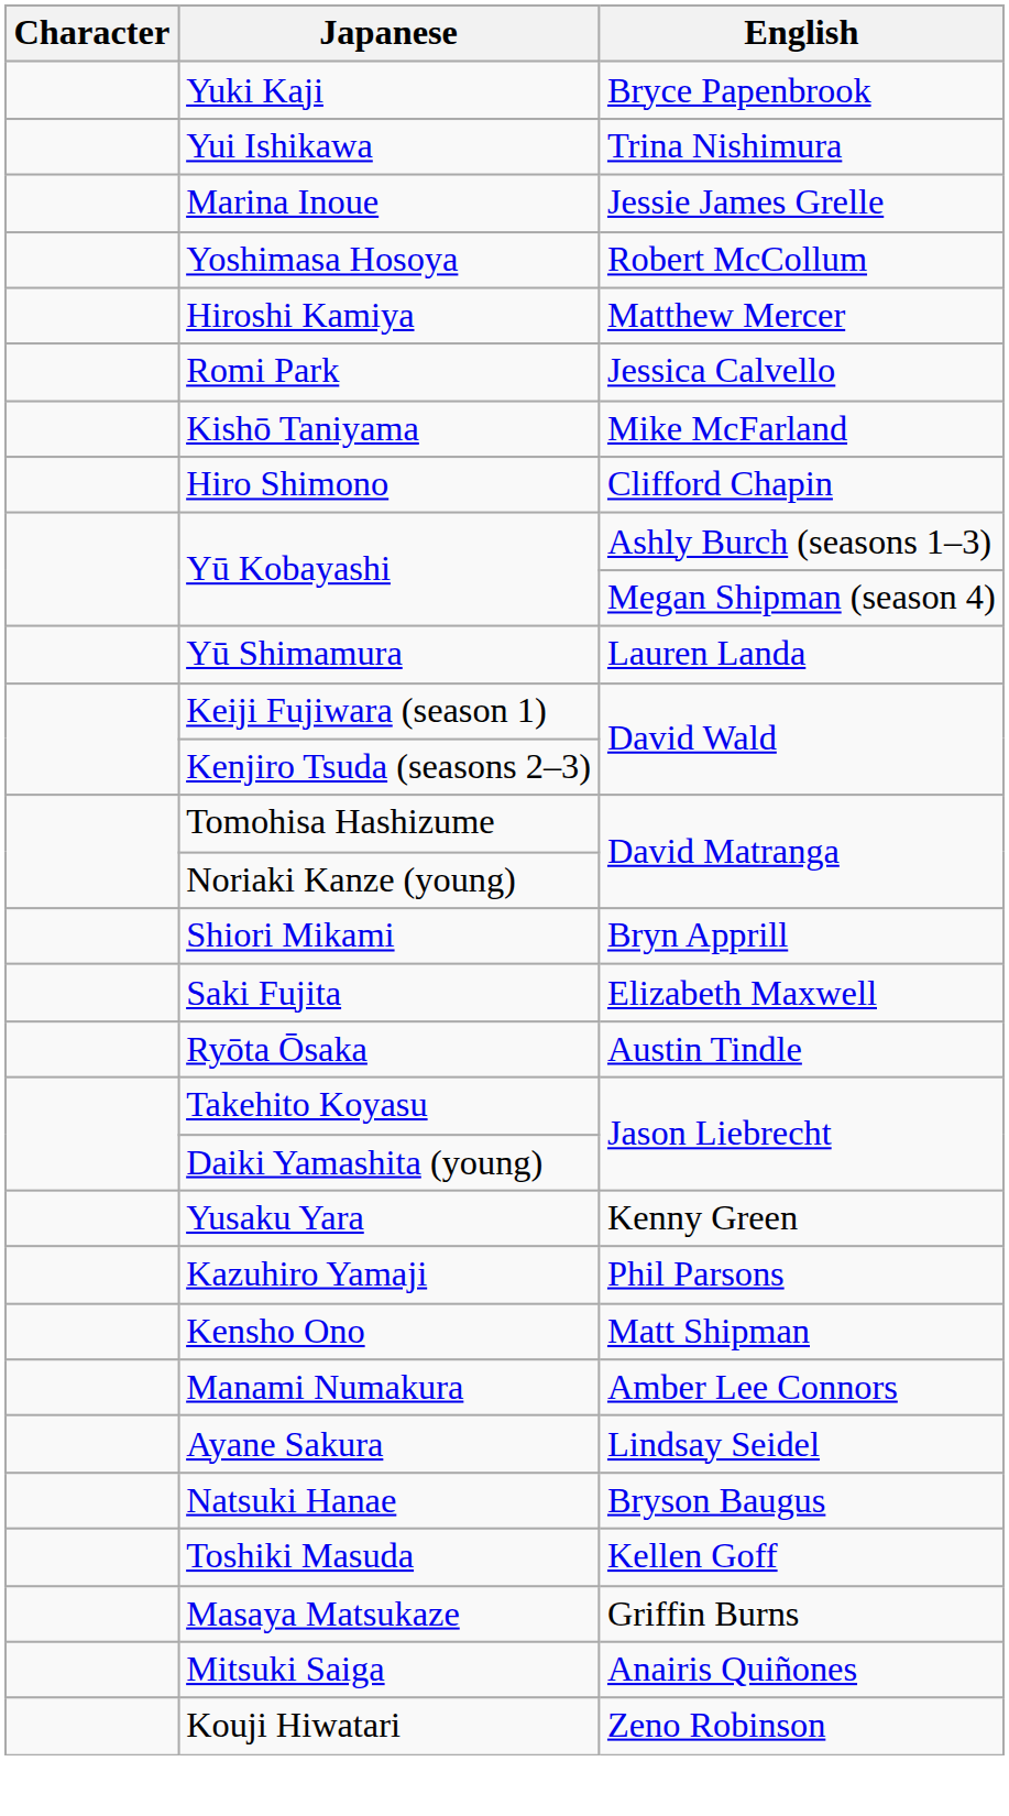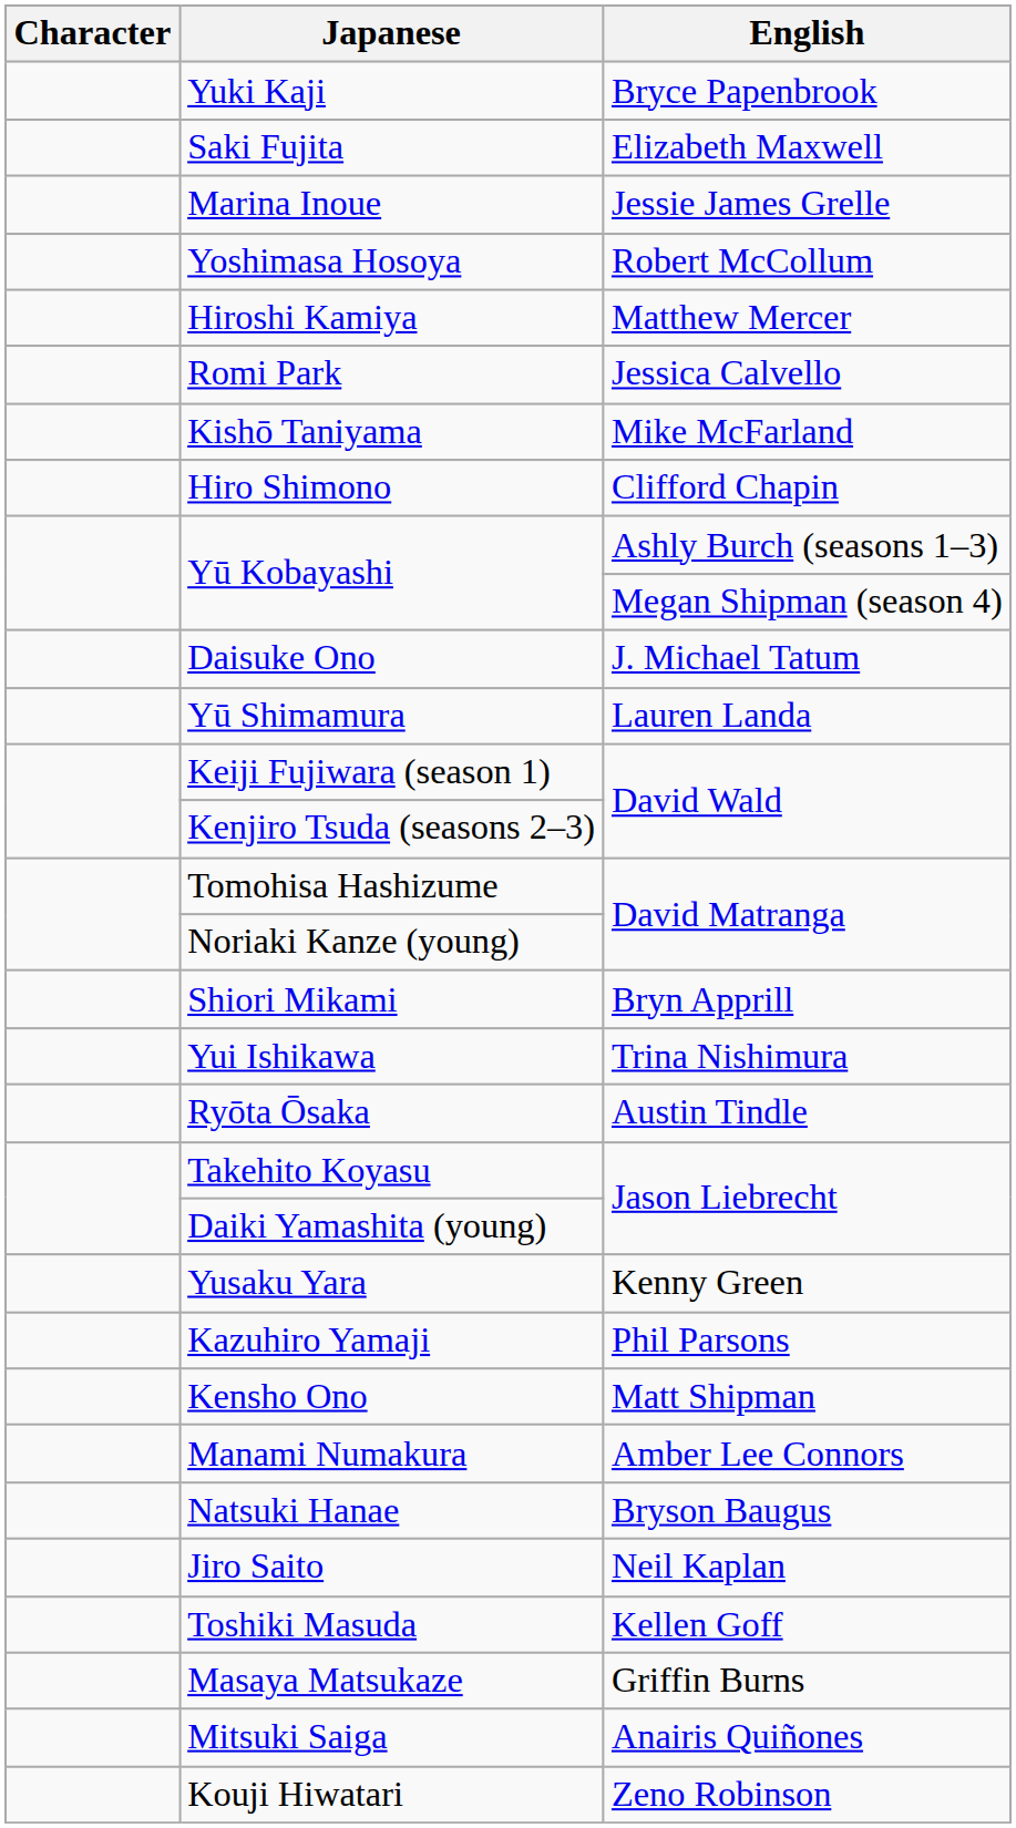 <table class="wikitable">
 <tr>
 <th>Character</th>
 <th>Japanese</th>
 <th>English</th>
 </tr>
 <tr>
 <td></td>
 <td><a href='#'>Yuki Kaji</a></td>
 <td><a href='#'>Bryce Papenbrook</a></td>
 </tr>
 <tr>
 <td></td>
-<td><a href='#'>Yui Ishikawa</a></td>
-<td><a href='#'>Trina Nishimura</a></td>
+<td><a href='#'>Saki Fujita</a></td>
+<td><a href='#'>Elizabeth Maxwell</a></td>
 </tr>
 <tr>
 <td></td>
 <td><a href='#'>Marina Inoue</a></td>
 <td><a href='#'>Jessie James Grelle</a></td>
 </tr>
 <tr>
 <td></td>
 <td><a href='#'>Yoshimasa Hosoya</a></td>
 <td><a href='#'>Robert McCollum</a></td>
 </tr>
 <tr>
 <td></td>
 <td><a href='#'>Hiroshi Kamiya</a></td>
 <td><a href='#'>Matthew Mercer</a></td>
 </tr>
 <tr>
 <td></td>
 <td><a href='#'>Romi Park</a></td>
 <td><a href='#'>Jessica Calvello</a></td>
 </tr>
 <tr>
 <td></td>
 <td><a href='#'>Kishō Taniyama</a></td>
 <td><a href='#'>Mike McFarland</a></td>
 </tr>
 <tr>
 <td></td>
 <td><a href='#'>Hiro Shimono</a></td>
 <td><a href='#'>Clifford Chapin</a></td>
 </tr>
 <tr>
 <td rowspan="2"></td>
 <td rowspan="2"><a href='#'>Yū Kobayashi</a></td>
 <td><a href='#'>Ashly Burch</a> (seasons 1–3)</td>
 </tr>
 <tr>
 <td><a href='#'>Megan Shipman</a> (season 4)</td>
 </tr>
 <tr>
 <td></td>
+<td><a href='#'>Daisuke Ono</a></td>
+<td><a href='#'>J. Michael Tatum</a></td>
+</tr>
+<tr>
+<td></td>
 <td><a href='#'>Yū Shimamura</a></td>
 <td><a href='#'>Lauren Landa</a></td>
 </tr>
 <tr>
 <td rowspan="2"></td>
 <td><a href='#'>Keiji Fujiwara</a> (season 1)</td>
 <td rowspan="2"><a href='#'>David Wald</a></td>
 </tr>
 <tr>
 <td><a href='#'>Kenjiro Tsuda</a> (seasons 2–3)</td>
 </tr>
 <tr>
 <td rowspan="2"></td>
 <td>Tomohisa Hashizume</td>
 <td rowspan="2"><a href='#'>David Matranga</a></td>
 </tr>
 <tr>
 <td>Noriaki Kanze (young)</td>
 </tr>
 <tr>
 <td></td>
 <td><a href='#'>Shiori Mikami</a></td>
 <td><a href='#'>Bryn Apprill</a></td>
 </tr>
 <tr>
 <td></td>
-<td><a href='#'>Saki Fujita</a></td>
-<td><a href='#'>Elizabeth Maxwell</a></td>
+<td><a href='#'>Yui Ishikawa</a></td>
+<td><a href='#'>Trina Nishimura</a></td>
 </tr>
 <tr>
 <td></td>
 <td><a href='#'>Ryōta Ōsaka</a></td>
 <td><a href='#'>Austin Tindle</a></td>
 </tr>
 <tr>
 <td rowspan="2"></td>
 <td><a href='#'>Takehito Koyasu</a></td>
 <td rowspan="2"><a href='#'>Jason Liebrecht</a></td>
 </tr>
 <tr>
 <td><a href='#'>Daiki Yamashita</a> (young)</td>
 </tr>
 <tr>
 <td></td>
 <td><a href='#'>Yusaku Yara</a></td>
 <td>Kenny Green</td>
 </tr>
 <tr>
 <td></td>
 <td><a href='#'>Kazuhiro Yamaji</a></td>
 <td><a href='#'>Phil Parsons</a></td>
 </tr>
 <tr>
 <td></td>
 <td><a href='#'>Kensho Ono</a></td>
 <td><a href='#'>Matt Shipman</a></td>
 </tr>
 <tr>
 <td></td>
 <td><a href='#'>Manami Numakura</a></td>
 <td><a href='#'>Amber Lee Connors</a></td>
 </tr>
 <tr>
 <td></td>
-<td><a href='#'>Ayane Sakura</a></td>
-<td><a href='#'>Lindsay Seidel</a></td>
+<td><a href='#'>Natsuki Hanae</a></td>
+<td><a href='#'>Bryson Baugus</a></td>
 </tr>
 <tr>
 <td></td>
-<td><a href='#'>Natsuki Hanae</a></td>
-<td><a href='#'>Bryson Baugus</a></td>
+<td><a href='#'>Jiro Saito</a></td>
+<td><a href='#'>Neil Kaplan</a></td>
 </tr>
 <tr>
 <td></td>
 <td><a href='#'>Toshiki Masuda</a></td>
 <td><a href='#'>Kellen Goff</a></td>
 </tr>
 <tr>
 <td></td>
 <td><a href='#'>Masaya Matsukaze</a></td>
 <td>Griffin Burns</td>
 </tr>
 <tr>
 <td></td>
 <td><a href='#'>Mitsuki Saiga</a></td>
 <td><a href='#'>Anairis Quiñones</a></td>
 </tr>
 <tr>
 <td></td>
 <td>Kouji Hiwatari</td>
 <td><a href='#'>Zeno Robinson</a></td>
 </tr>
 </table>
